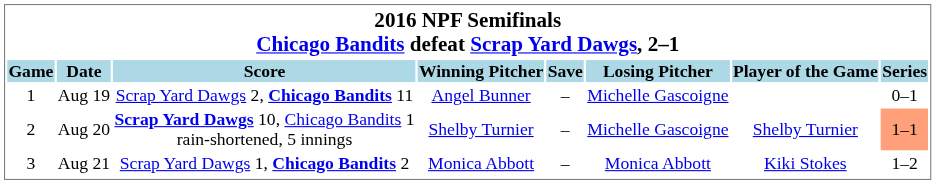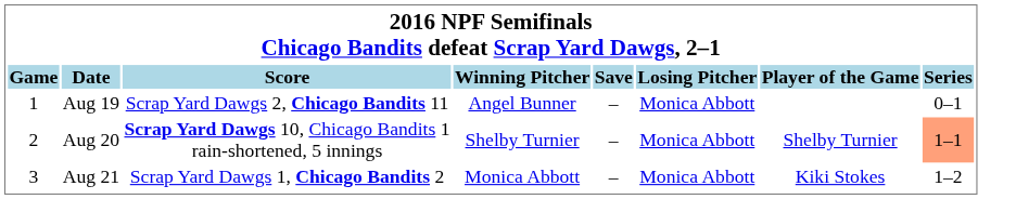 <table cellpadding="1"  style="min-width:45em;text-align:center;font-size:100%; border:1px solid gray;">
 <tr style="font-size:larger;">
 <th colspan=8>2016 NPF Semifinals<br><a href='#'>Chicago Bandits</a> defeat <a href='#'>Scrap Yard Dawgs</a>, 2–1</th>
 </tr>
 <tr style="background:lightblue;">
 <th>Game</th>
 <th>Date</th>
 <th>Score</th>
 <th>Winning Pitcher</th>
 <th>Save</th>
 <th>Losing Pitcher</th>
 <th>Player of the Game</th>
 <th>Series<br></th>
 </tr>
 <tr>
 <td>1</td>
 <td>Aug 19</td>
 <td><a href='#'>Scrap Yard Dawgs</a> 2, <strong><a href='#'>Chicago Bandits</a></strong> 11</td>
 <td><a href='#'>Angel Bunner</a></td>
 <td>–</td>
-<td><a href='#'>Michelle Gascoigne</a></td>
+<td><a href='#'>Monica Abbott</a></td>
 <td></td>
 <td>0–1</td>
 </tr>
 <tr>
 <td>2</td>
 <td>Aug 20</td>
 <td><strong><a href='#'>Scrap Yard Dawgs</a></strong> 10, <a href='#'>Chicago Bandits</a> 1 <br>rain-shortened, 5 innings</td>
 <td><a href='#'>Shelby Turnier</a></td>
 <td>–</td>
-<td><a href='#'>Michelle Gascoigne</a></td>
+<td><a href='#'>Monica Abbott</a></td>
 <td><a href='#'>Shelby Turnier</a></td>
 <td style="background: lightsalmon;">1–1</td>
 </tr>
 <tr>
 <td>3</td>
 <td>Aug 21</td>
 <td><a href='#'>Scrap Yard Dawgs</a> 1, <strong><a href='#'>Chicago Bandits</a></strong> 2</td>
 <td><a href='#'>Monica Abbott</a></td>
 <td>–</td>
 <td><a href='#'>Monica Abbott</a></td>
 <td><a href='#'>Kiki Stokes</a></td>
 <td>1–2</td>
 </tr>
 <tr>
 </tr>
 </table>
